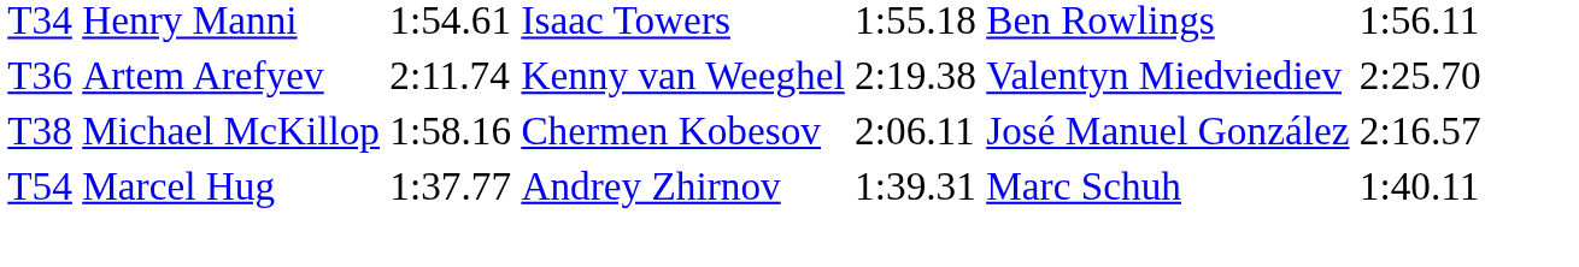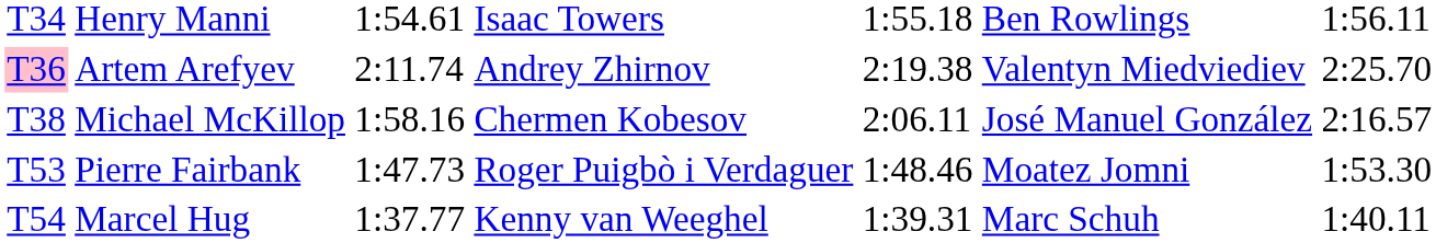 <table>
 <tr>
 <td><a href='#'>T34</a></td>
 <td><a href='#'>Henry Manni</a><br></td>
 <td>1:54.61</td>
 <td><a href='#'>Isaac Towers</a><br></td>
 <td>1:55.18</td>
 <td><a href='#'>Ben Rowlings</a><br></td>
 <td>1:56.11</td>
 </tr>
 <tr>
-<td><a href='#'>T36</a></td>
+<td style="background: pink;"><a href='#'>T36</a></td>
 <td><a href='#'>Artem Arefyev</a><br></td>
 <td>2:11.74</td>
-<td><a href='#'>Kenny van Weeghel</a><br></td>
+<td><a href='#'>Andrey Zhirnov</a><br></td>
 <td>2:19.38</td>
 <td><a href='#'>Valentyn Miedviediev</a><br></td>
 <td>2:25.70</td>
 </tr>
 <tr>
 <td><a href='#'>T38</a></td>
 <td><a href='#'>Michael McKillop</a><br></td>
 <td>1:58.16</td>
 <td><a href='#'>Chermen Kobesov</a><br></td>
 <td>2:06.11</td>
 <td><a href='#'>José Manuel González</a><br></td>
 <td>2:16.57</td>
 </tr>
 <tr>
+<td><a href='#'>T53</a></td>
+<td><a href='#'>Pierre Fairbank</a><br></td>
+<td>1:47.73</td>
+<td><a href='#'>Roger Puigbò i Verdaguer</a><br></td>
+<td>1:48.46</td>
+<td><a href='#'>Moatez Jomni</a><br></td>
+<td>1:53.30</td>
+</tr>
+<tr>
 <td><a href='#'>T54</a></td>
 <td><a href='#'>Marcel Hug</a><br></td>
 <td>1:37.77</td>
-<td><a href='#'>Andrey Zhirnov</a><br></td>
+<td><a href='#'>Kenny van Weeghel</a><br></td>
 <td>1:39.31</td>
 <td><a href='#'>Marc Schuh</a><br></td>
 <td>1:40.11</td>
 </tr>
 </table>
